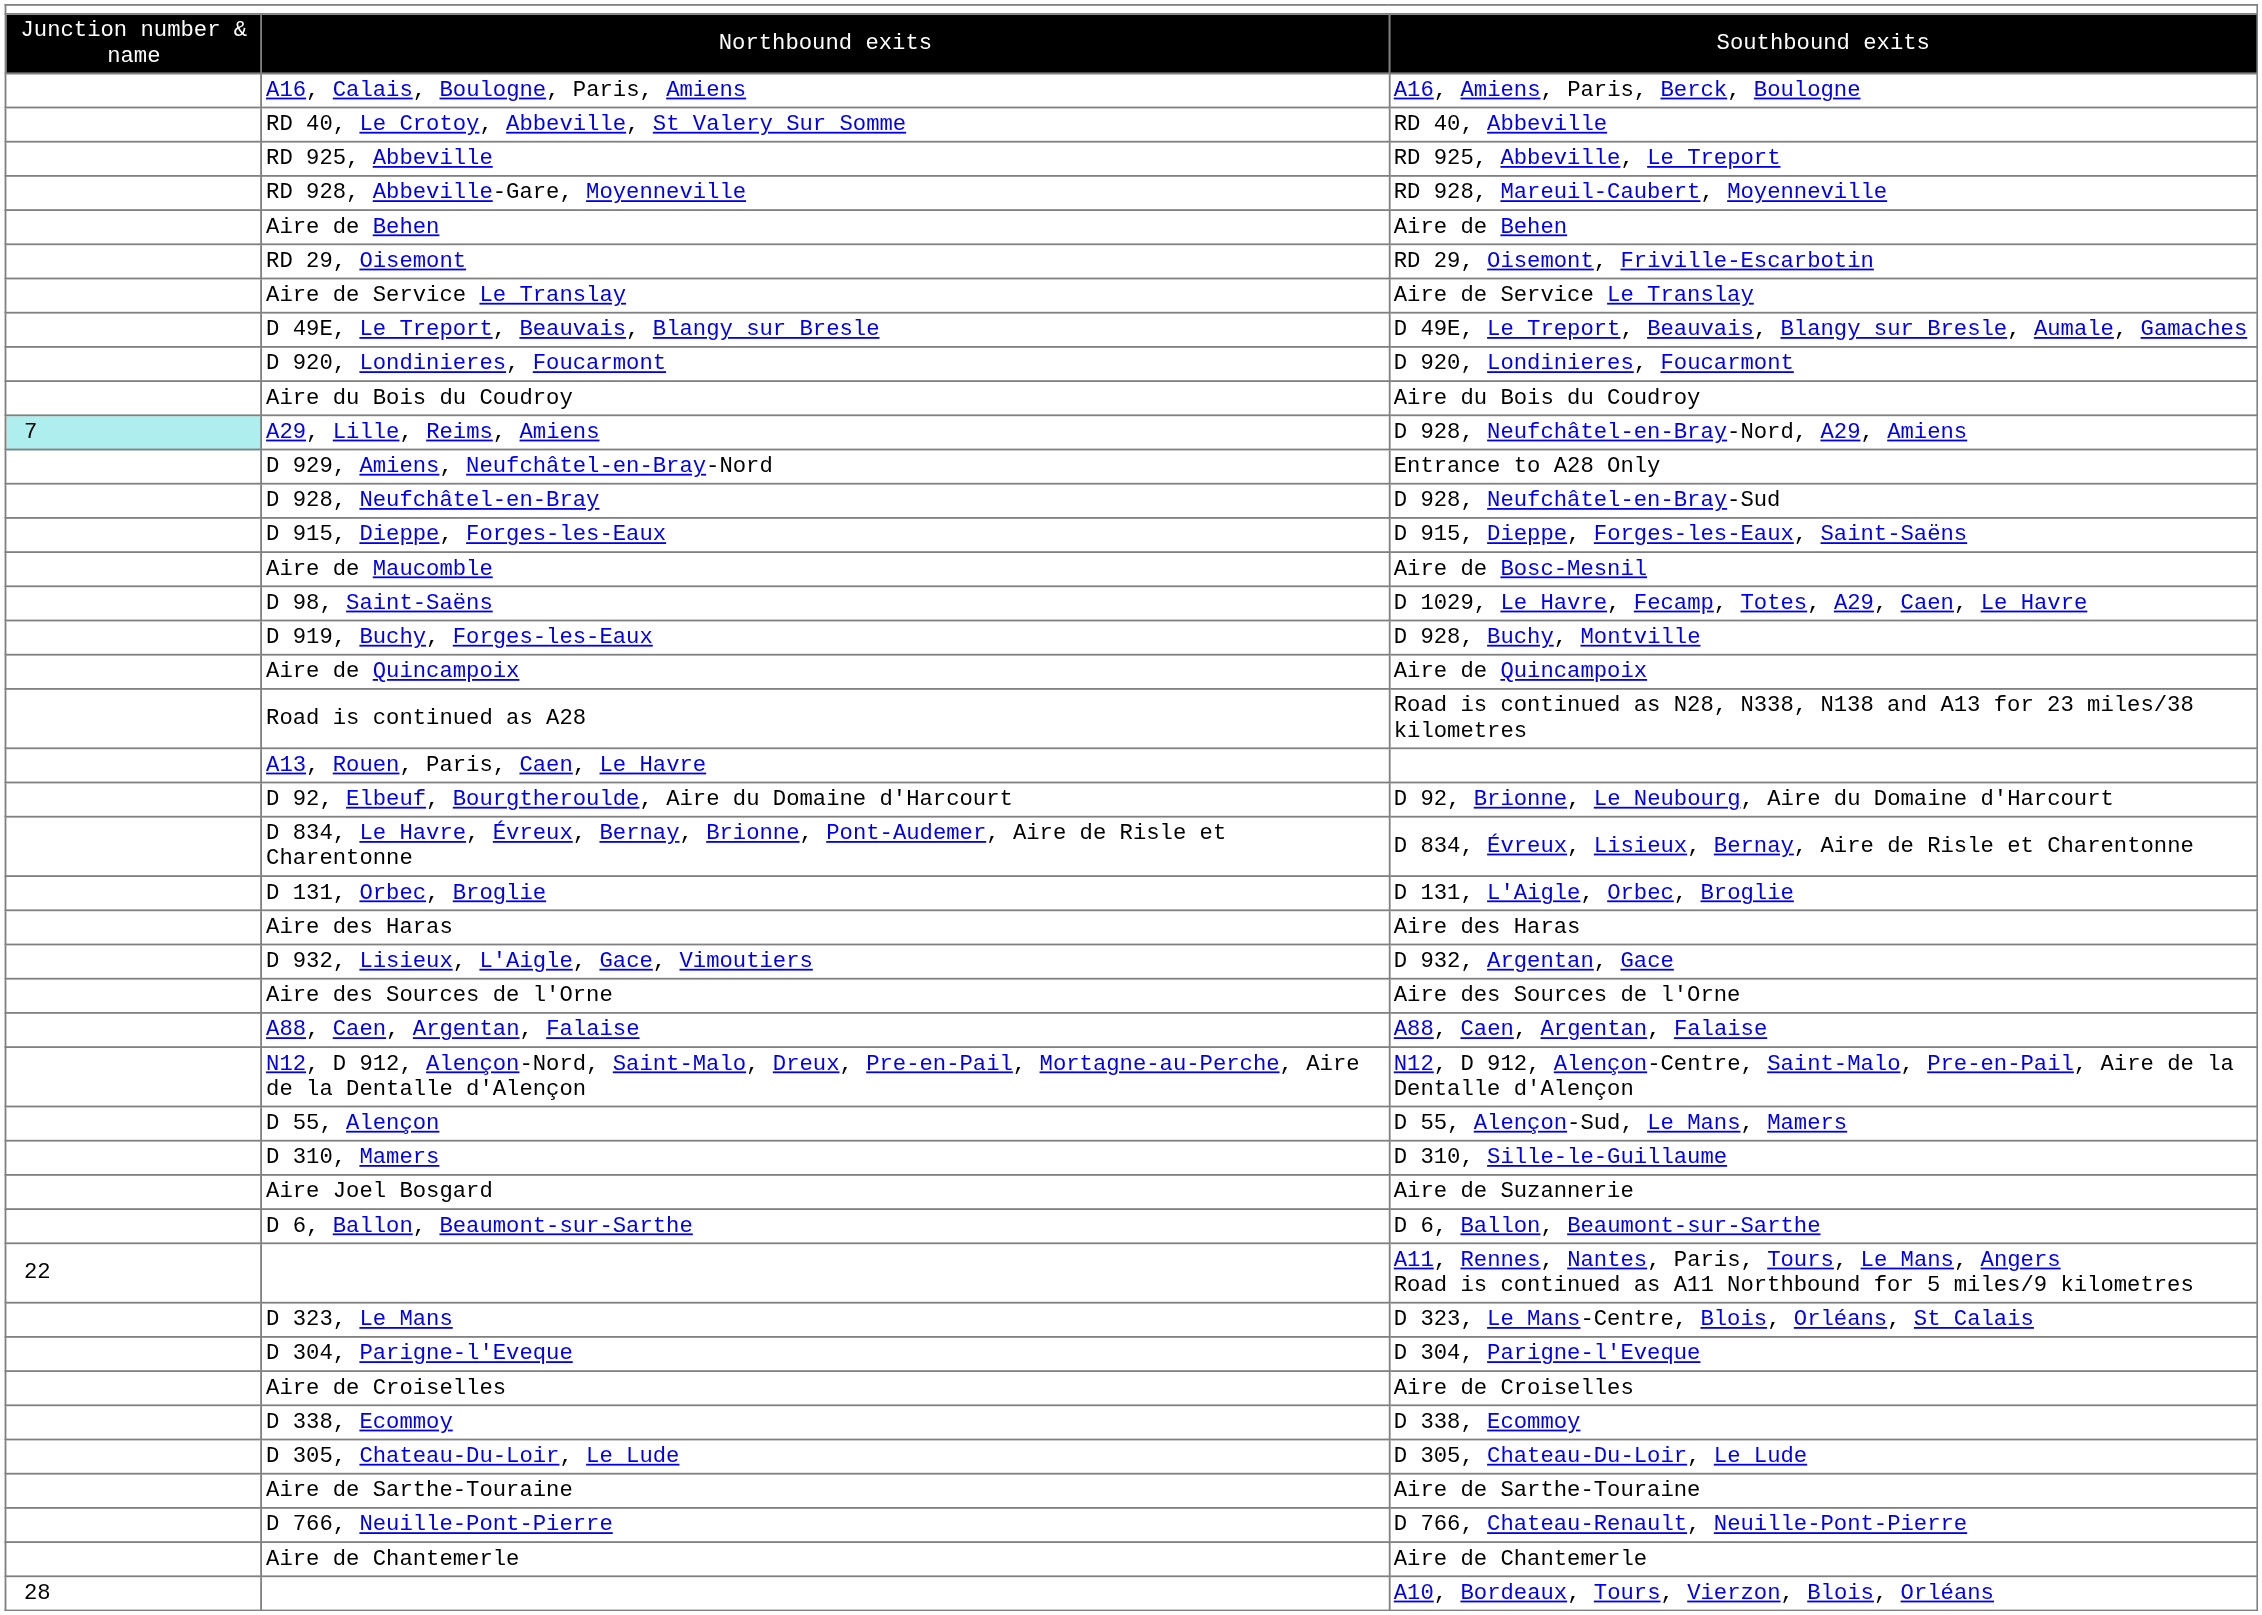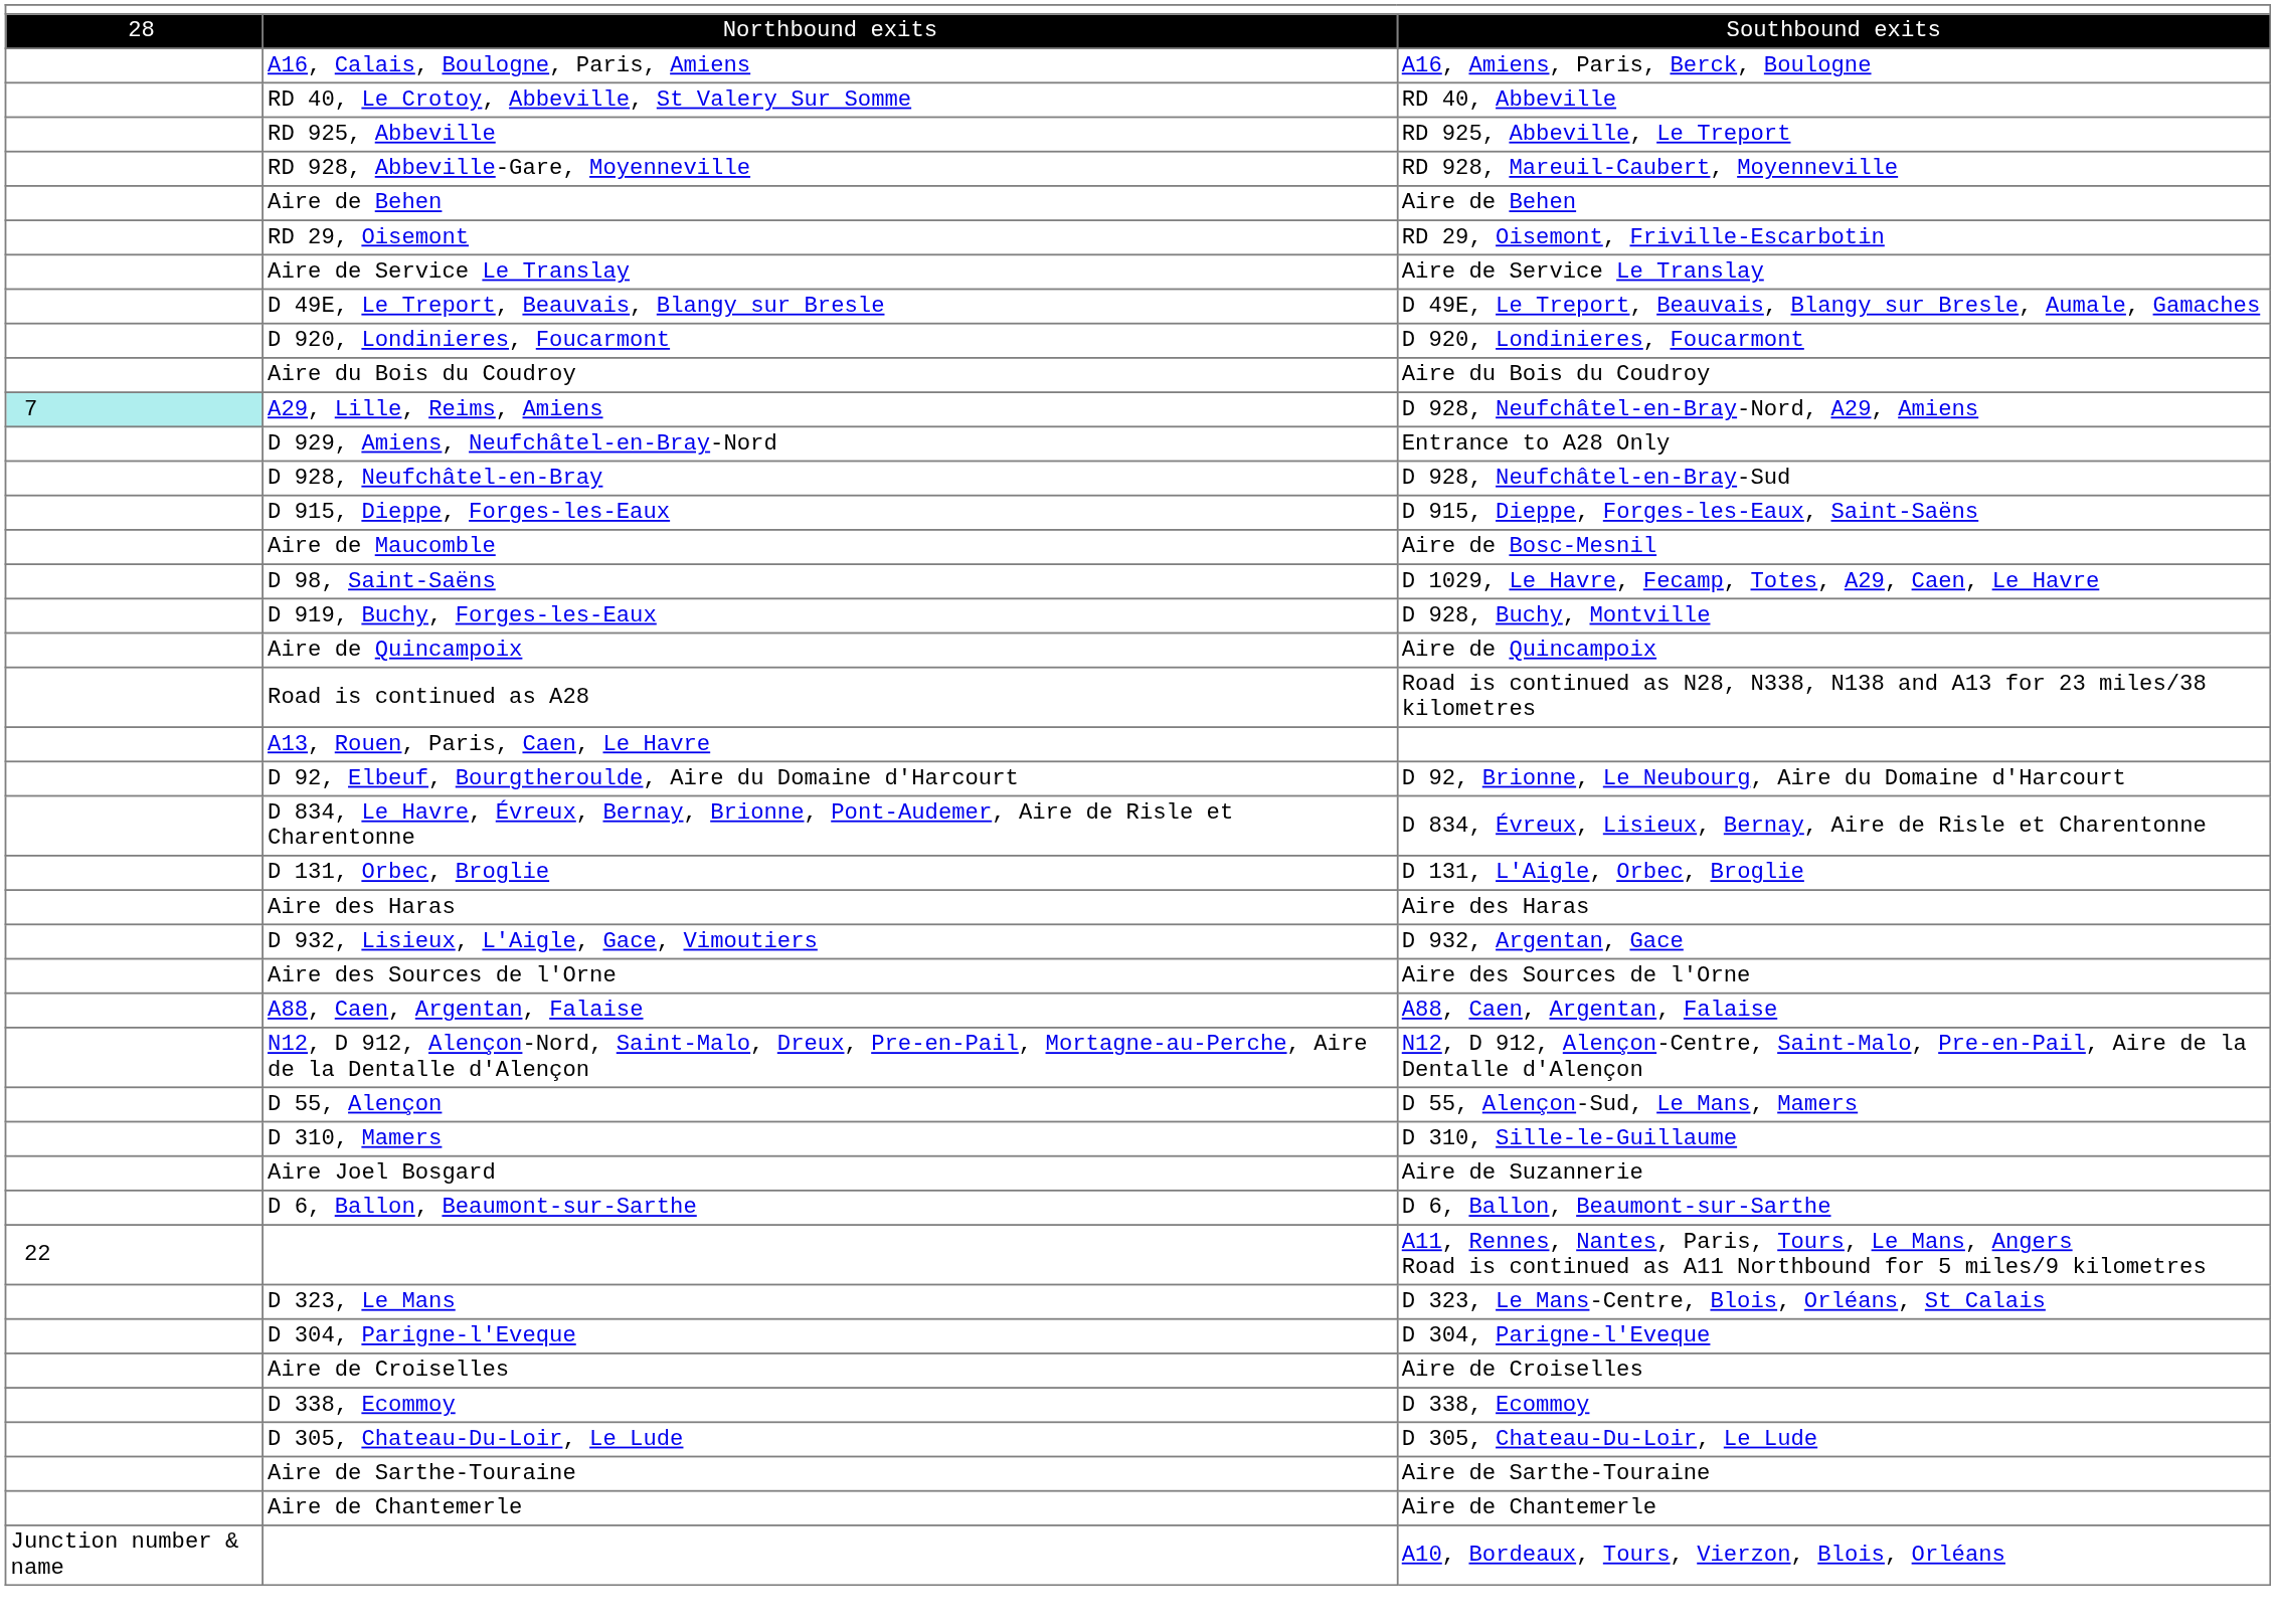 <table border=1 cellpadding=2 style="margin-left:1em; margin-bottom: 1em; color: black; border-collapse: collapse; font-size: 95%;">
 <tr align="center" bgcolor="FFFFFF" style="color: white;font-size:120%;">
 <td colspan="3"></td>
 </tr>
 <tr align="center" bgcolor="000000" style="color: white">
-<td>Junction number & name</td>
+<td> 28</td>
 <td>Northbound exits</td>
 <td>Southbound exits</td>
 </tr>
 <tr>
 <td> </td>
 <td><a href='#'>A16</a>, <a href='#'>Calais</a>, <a href='#'>Boulogne</a>, Paris, <a href='#'>Amiens</a></td>
 <td><a href='#'>A16</a>, <a href='#'>Amiens</a>, Paris, <a href='#'>Berck</a>, <a href='#'>Boulogne</a></td>
 </tr>
 <tr>
 <td></td>
 <td>RD 40, <a href='#'>Le Crotoy</a>, <a href='#'>Abbeville</a>, <a href='#'>St Valery Sur Somme</a></td>
 <td>RD 40, <a href='#'>Abbeville</a></td>
 </tr>
 <tr>
 <td></td>
 <td>RD 925, <a href='#'>Abbeville</a></td>
 <td>RD 925, <a href='#'>Abbeville</a>, <a href='#'>Le Treport</a></td>
 </tr>
 <tr>
 <td></td>
 <td>RD 928, <a href='#'>Abbeville</a>-Gare, <a href='#'>Moyenneville</a></td>
 <td>RD 928, <a href='#'>Mareuil-Caubert</a>, <a href='#'>Moyenneville</a></td>
 </tr>
 <tr>
 <td></td>
 <td>Aire de <a href='#'>Behen</a></td>
 <td>Aire de <a href='#'>Behen</a></td>
 </tr>
 <tr>
 <td></td>
 <td>RD 29, <a href='#'>Oisemont</a></td>
 <td>RD 29, <a href='#'>Oisemont</a>, <a href='#'>Friville-Escarbotin</a></td>
 </tr>
 <tr>
 <td></td>
 <td>Aire de Service <a href='#'>Le Translay</a></td>
 <td>Aire de Service <a href='#'>Le Translay</a></td>
 </tr>
 <tr>
 <td></td>
 <td>D 49E, <a href='#'>Le Treport</a>, <a href='#'>Beauvais</a>, <a href='#'>Blangy sur Bresle</a></td>
 <td>D 49E, <a href='#'>Le Treport</a>, <a href='#'>Beauvais</a>, <a href='#'>Blangy sur Bresle</a>, <a href='#'>Aumale</a>, <a href='#'>Gamaches</a></td>
 </tr>
 <tr>
 <td></td>
 <td>D 920, <a href='#'>Londinieres</a>, <a href='#'>Foucarmont</a></td>
 <td>D 920, <a href='#'>Londinieres</a>, <a href='#'>Foucarmont</a></td>
 </tr>
 <tr>
 <td></td>
 <td>Aire du Bois du Coudroy</td>
 <td>Aire du Bois du Coudroy</td>
 </tr>
 <tr>
 <td style="background: paleturquoise;"> 7</td>
 <td><a href='#'>A29</a>, <a href='#'>Lille</a>, <a href='#'>Reims</a>, <a href='#'>Amiens</a></td>
 <td>D 928, <a href='#'>Neufchâtel-en-Bray</a>-Nord, <a href='#'>A29</a>, <a href='#'>Amiens</a></td>
 </tr>
 <tr>
 <td></td>
 <td>D 929, <a href='#'>Amiens</a>, <a href='#'>Neufchâtel-en-Bray</a>-Nord</td>
 <td>Entrance to A28 Only</td>
 </tr>
 <tr>
 <td></td>
 <td>D 928, <a href='#'>Neufchâtel-en-Bray</a></td>
 <td>D 928, <a href='#'>Neufchâtel-en-Bray</a>-Sud</td>
 </tr>
 <tr>
 <td></td>
 <td>D 915, <a href='#'>Dieppe</a>, <a href='#'>Forges-les-Eaux</a></td>
 <td>D 915, <a href='#'>Dieppe</a>, <a href='#'>Forges-les-Eaux</a>, <a href='#'>Saint-Saëns</a></td>
 </tr>
 <tr>
 <td></td>
 <td>Aire de <a href='#'>Maucomble</a></td>
 <td>Aire de <a href='#'>Bosc-Mesnil</a></td>
 </tr>
 <tr>
 <td></td>
 <td>D 98, <a href='#'>Saint-Saëns</a></td>
 <td>D 1029, <a href='#'>Le Havre</a>, <a href='#'>Fecamp</a>, <a href='#'>Totes</a>, <a href='#'>A29</a>, <a href='#'>Caen</a>, <a href='#'>Le Havre</a></td>
 </tr>
 <tr>
 <td></td>
 <td>D 919, <a href='#'>Buchy</a>, <a href='#'>Forges-les-Eaux</a></td>
 <td>D 928, <a href='#'>Buchy</a>, <a href='#'>Montville</a></td>
 </tr>
 <tr>
 <td></td>
 <td>Aire de <a href='#'>Quincampoix</a></td>
 <td>Aire de <a href='#'>Quincampoix</a></td>
 </tr>
 <tr>
 <td></td>
 <td>Road is continued as A28</td>
 <td>Road is continued as N28, N338, N138 and A13 for 23 miles/38 kilometres</td>
 </tr>
 <tr>
 <td> </td>
 <td><a href='#'>A13</a>, <a href='#'>Rouen</a>, Paris, <a href='#'>Caen</a>, <a href='#'>Le Havre</a></td>
 <td></td>
 </tr>
 <tr>
 <td></td>
 <td>D 92, <a href='#'>Elbeuf</a>, <a href='#'>Bourgtheroulde</a>, Aire du Domaine d'Harcourt</td>
 <td>D 92, <a href='#'>Brionne</a>, <a href='#'>Le Neubourg</a>, Aire du Domaine d'Harcourt</td>
 </tr>
 <tr>
 <td></td>
 <td>D 834, <a href='#'>Le Havre</a>, <a href='#'>Évreux</a>, <a href='#'>Bernay</a>, <a href='#'>Brionne</a>, <a href='#'>Pont-Audemer</a>, Aire de Risle et Charentonne</td>
 <td>D 834, <a href='#'>Évreux</a>, <a href='#'>Lisieux</a>, <a href='#'>Bernay</a>, Aire de Risle et Charentonne</td>
 </tr>
 <tr>
 <td></td>
 <td>D 131, <a href='#'>Orbec</a>, <a href='#'>Broglie</a></td>
 <td>D 131, <a href='#'>L'Aigle</a>, <a href='#'>Orbec</a>, <a href='#'>Broglie</a></td>
 </tr>
 <tr>
 <td></td>
 <td>Aire des Haras</td>
 <td>Aire des Haras</td>
 </tr>
 <tr>
 <td></td>
 <td>D 932, <a href='#'>Lisieux</a>, <a href='#'>L'Aigle</a>, <a href='#'>Gace</a>, <a href='#'>Vimoutiers</a></td>
 <td>D 932, <a href='#'>Argentan</a>, <a href='#'>Gace</a></td>
 </tr>
 <tr>
 <td></td>
 <td>Aire des Sources de l'Orne</td>
 <td>Aire des Sources de l'Orne</td>
 </tr>
 <tr>
 <td></td>
 <td><a href='#'>A88</a>, <a href='#'>Caen</a>, <a href='#'>Argentan</a>, <a href='#'>Falaise</a></td>
 <td><a href='#'>A88</a>, <a href='#'>Caen</a>, <a href='#'>Argentan</a>, <a href='#'>Falaise</a></td>
 </tr>
 <tr>
 <td></td>
 <td><a href='#'>N12</a>, D 912, <a href='#'>Alençon</a>-Nord, <a href='#'>Saint-Malo</a>, <a href='#'>Dreux</a>, <a href='#'>Pre-en-Pail</a>, <a href='#'>Mortagne-au-Perche</a>, Aire de la Dentalle d'Alençon</td>
 <td><a href='#'>N12</a>, D 912, <a href='#'>Alençon</a>-Centre, <a href='#'>Saint-Malo</a>, <a href='#'>Pre-en-Pail</a>, Aire de la Dentalle d'Alençon</td>
 </tr>
 <tr>
 <td></td>
 <td>D 55, <a href='#'>Alençon</a></td>
 <td>D 55, <a href='#'>Alençon</a>-Sud, <a href='#'>Le Mans</a>, <a href='#'>Mamers</a></td>
 </tr>
 <tr>
 <td></td>
 <td>D 310, <a href='#'>Mamers</a></td>
 <td>D 310, <a href='#'>Sille-le-Guillaume</a></td>
 </tr>
 <tr>
 <td></td>
 <td>Aire Joel Bosgard</td>
 <td>Aire de Suzannerie</td>
 </tr>
 <tr>
 <td></td>
 <td>D 6, <a href='#'>Ballon</a>, <a href='#'>Beaumont-sur-Sarthe</a></td>
 <td>D 6, <a href='#'>Ballon</a>, <a href='#'>Beaumont-sur-Sarthe</a></td>
 </tr>
 <tr>
 <td> 22</td>
 <td></td>
 <td><a href='#'>A11</a>, <a href='#'>Rennes</a>, <a href='#'>Nantes</a>, Paris, <a href='#'>Tours</a>, <a href='#'>Le Mans</a>, <a href='#'>Angers</a><br>Road is continued as A11 Northbound for 5 miles/9 kilometres</td>
 </tr>
 <tr>
 <td></td>
 <td>D 323, <a href='#'>Le Mans</a></td>
 <td>D 323, <a href='#'>Le Mans</a>-Centre, <a href='#'>Blois</a>, <a href='#'>Orléans</a>, <a href='#'>St Calais</a></td>
 </tr>
 <tr>
 <td></td>
 <td>D 304, <a href='#'>Parigne-l'Eveque</a></td>
 <td>D 304, <a href='#'>Parigne-l'Eveque</a></td>
 </tr>
 <tr>
 <td></td>
 <td>Aire de Croiselles</td>
 <td>Aire de Croiselles</td>
 </tr>
 <tr>
 <td></td>
 <td>D 338, <a href='#'>Ecommoy</a></td>
 <td>D 338, <a href='#'>Ecommoy</a></td>
 </tr>
 <tr>
 <td></td>
 <td>D 305, <a href='#'>Chateau-Du-Loir</a>, <a href='#'>Le Lude</a></td>
 <td>D 305, <a href='#'>Chateau-Du-Loir</a>, <a href='#'>Le Lude</a></td>
 </tr>
 <tr>
 <td></td>
 <td>Aire de Sarthe-Touraine</td>
 <td>Aire de Sarthe-Touraine</td>
 </tr>
 <tr>
 <td></td>
-<td>D 766, <a href='#'>Neuille-Pont-Pierre</a></td>
-<td>D 766, <a href='#'>Chateau-Renault</a>, <a href='#'>Neuille-Pont-Pierre</a></td>
-</tr>
-<tr>
-<td></td>
 <td>Aire de Chantemerle</td>
 <td>Aire de Chantemerle</td>
 </tr>
 <tr>
-<td> 28</td>
+<td>Junction number & name</td>
 <td></td>
 <td><a href='#'>A10</a>, <a href='#'>Bordeaux</a>, <a href='#'>Tours</a>, <a href='#'>Vierzon</a>, <a href='#'>Blois</a>, <a href='#'>Orléans</a></td>
 </tr>
 </table>
